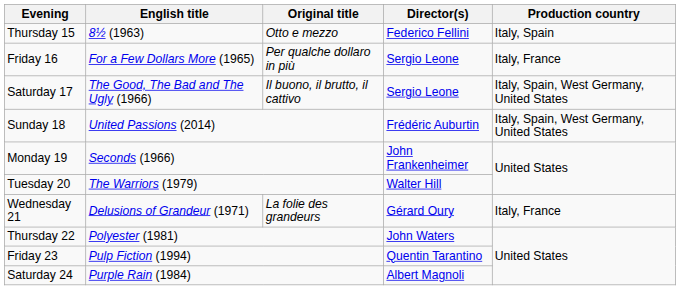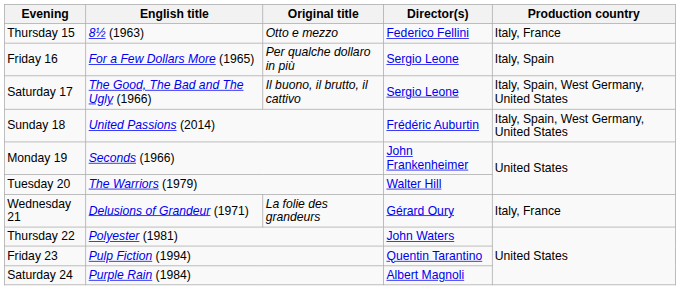 <table class="wikitable" style="width:100%;" cellpadding="5">
 <tr>
 <th scope="col">Evening</th>
 <th scope="col">English title</th>
 <th scope="col">Original title</th>
 <th scope="col">Director(s)</th>
 <th scope="col">Production country</th>
 </tr>
 <tr>
 <td data-sort-value="15">Thursday 15</td>
 <td><em><a href='#'>8½</a></em> (1963)</td>
 <td><em>Otto e mezzo</em></td>
 <td><a href='#'>Federico Fellini</a></td>
-<td>Italy, Spain</td>
+<td>Italy, France</td>
 </tr>
 <tr>
 <td data-sort-value="16">Friday 16</td>
 <td><em><a href='#'>For a Few Dollars More</a></em> (1965)</td>
 <td><em>Per qualche dollaro in più</em></td>
 <td data-sort-value="Leone"><a href='#'>Sergio Leone</a></td>
-<td>Italy, France</td>
+<td>Italy, Spain</td>
 </tr>
 <tr>
 <td data-sort-value="17">Saturday 17</td>
 <td data-sort-value="Good"><em><a href='#'>The Good, The Bad and The Ugly</a></em> (1966)</td>
 <td data-sort-value="Buono"><em>Il buono, il brutto, il cattivo</em></td>
 <td data-sort-value="Leone"><a href='#'>Sergio Leone</a></td>
 <td>Italy, Spain, West Germany, United States</td>
 </tr>
 <tr>
 <td data-sort-value="18">Sunday 18</td>
 <td colspan=2><em><a href='#'>United Passions</a></em> (2014)</td>
 <td data-sort-value="Auburtin"><a href='#'>Frédéric Auburtin</a></td>
 <td>Italy, Spain, West Germany, United States</td>
 </tr>
 <tr>
 <td data-sort-value="19">Monday 19</td>
 <td colspan=2><em><a href='#'>Seconds</a></em> (1966)</td>
 <td data-sort-value="Frankenheimer"><a href='#'>John Frankenheimer</a></td>
 <td rowspan="2">United States</td>
 </tr>
 <tr>
 <td data-sort-value="20">Tuesday 20</td>
 <td colspan=2 data-sort-value="Warriors"><em><a href='#'>The Warriors</a></em> (1979)</td>
 <td data-sort-value="Hill"><a href='#'>Walter Hill</a></td>
 </tr>
 <tr>
 <td data-sort-value="21">Wednesday 21</td>
 <td><em><a href='#'>Delusions of Grandeur</a></em> (1971)</td>
 <td data-sort-value="Folie"><em>La folie des grandeurs</em></td>
 <td data-sort-value="Oury"><a href='#'>Gérard Oury</a></td>
 <td>Italy, France</td>
 </tr>
 <tr>
 <td data-sort-value="22">Thursday 22</td>
 <td colspan=2><em><a href='#'>Polyester</a></em> (1981)</td>
 <td data-sort-value="Waters"><a href='#'>John Waters</a></td>
 <td rowspan="3">United States</td>
 </tr>
 <tr>
 <td data-sort-value="23">Friday 23</td>
 <td colspan=2><em><a href='#'>Pulp Fiction</a></em> (1994)</td>
 <td data-sort-value="Tarantino"><a href='#'>Quentin Tarantino</a></td>
 </tr>
 <tr>
 <td data-sort-value="24">Saturday 24</td>
 <td colspan=2><em><a href='#'>Purple Rain</a></em> (1984)</td>
 <td data-sort-value="Magnoli"><a href='#'>Albert Magnoli</a></td>
 </tr>
 </table>
